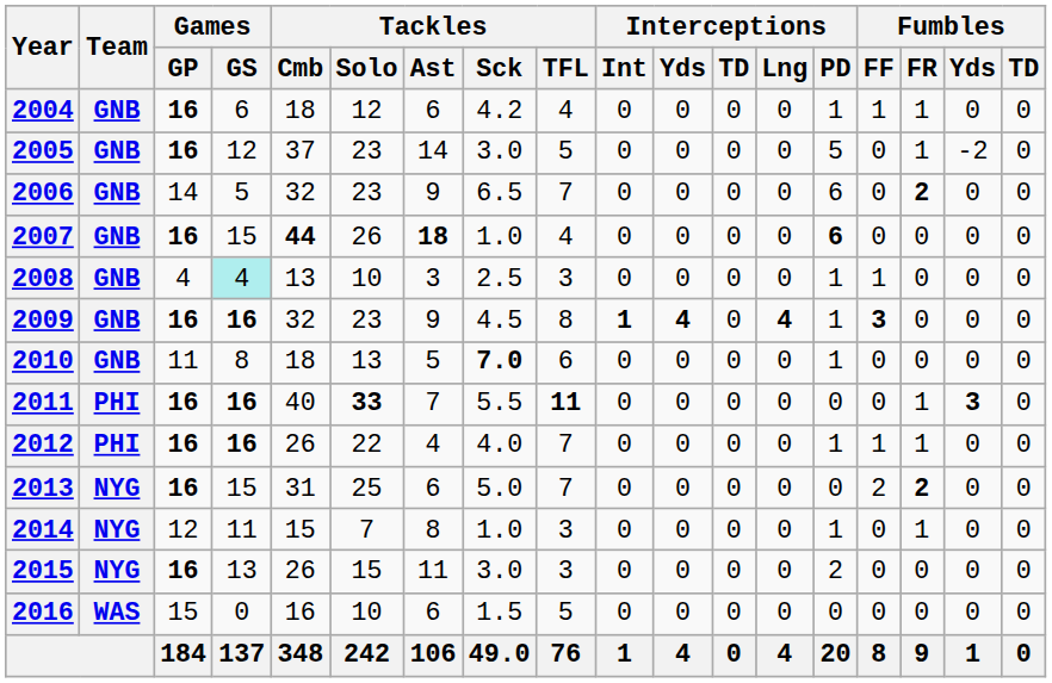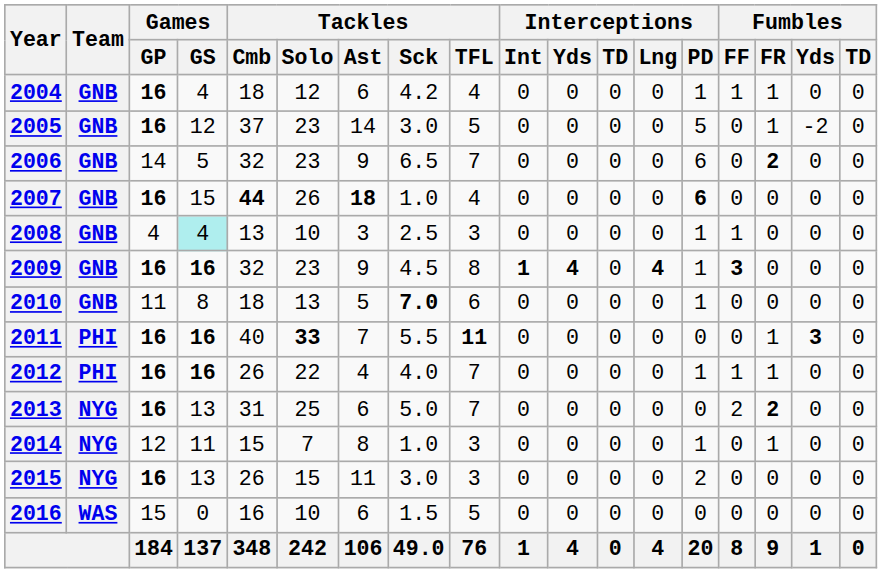 <table class="wikitable" style="text-align:center">
 <tr>
 <th rowspan="2">Year</th>
 <th rowspan="2">Team</th>
 <th colspan="2">Games</th>
 <th colspan="5">Tackles</th>
 <th colspan="5">Interceptions</th>
 <th colspan="4">Fumbles</th>
 </tr>
 <tr>
 <th>GP</th>
 <th>GS</th>
 <th>Cmb</th>
 <th>Solo</th>
 <th>Ast</th>
 <th>Sck</th>
 <th>TFL</th>
 <th>Int</th>
 <th>Yds</th>
 <th>TD</th>
 <th>Lng</th>
 <th>PD</th>
 <th>FF</th>
 <th>FR</th>
 <th>Yds</th>
 <th>TD</th>
 </tr>
 <tr>
 <th><a href='#'>2004</a></th>
 <th><a href='#'>GNB</a></th>
 <td><strong>16</strong></td>
-<td>6</td>
+<td>4</td>
 <td>18</td>
 <td>12</td>
 <td>6</td>
 <td>4.2</td>
 <td>4</td>
 <td>0</td>
 <td>0</td>
 <td>0</td>
 <td>0</td>
 <td>1</td>
 <td>1</td>
 <td>1</td>
 <td>0</td>
 <td>0</td>
 </tr>
 <tr>
 <th><a href='#'>2005</a></th>
 <th><a href='#'>GNB</a></th>
 <td><strong>16</strong></td>
 <td>12</td>
 <td>37</td>
 <td>23</td>
 <td>14</td>
 <td>3.0</td>
 <td>5</td>
 <td>0</td>
 <td>0</td>
 <td>0</td>
 <td>0</td>
 <td>5</td>
 <td>0</td>
 <td>1</td>
 <td>-2</td>
 <td>0</td>
 </tr>
 <tr>
 <th><a href='#'>2006</a></th>
 <th><a href='#'>GNB</a></th>
 <td>14</td>
 <td>5</td>
 <td>32</td>
 <td>23</td>
 <td>9</td>
 <td>6.5</td>
 <td>7</td>
 <td>0</td>
 <td>0</td>
 <td>0</td>
 <td>0</td>
 <td>6</td>
 <td>0</td>
 <td><strong>2</strong></td>
 <td>0</td>
 <td>0</td>
 </tr>
 <tr>
 <th><a href='#'>2007</a></th>
 <th><a href='#'>GNB</a></th>
 <td><strong>16</strong></td>
 <td>15</td>
 <td><strong>44</strong></td>
 <td>26</td>
 <td><strong>18</strong></td>
 <td>1.0</td>
 <td>4</td>
 <td>0</td>
 <td>0</td>
 <td>0</td>
 <td>0</td>
 <td><strong>6</strong></td>
 <td>0</td>
 <td>0</td>
 <td>0</td>
 <td>0</td>
 </tr>
 <tr>
 <th><a href='#'>2008</a></th>
 <th><a href='#'>GNB</a></th>
 <td>4</td>
 <td style="background: paleturquoise;">4</td>
 <td>13</td>
 <td>10</td>
 <td>3</td>
 <td>2.5</td>
 <td>3</td>
 <td>0</td>
 <td>0</td>
 <td>0</td>
 <td>0</td>
 <td>1</td>
 <td>1</td>
 <td>0</td>
 <td>0</td>
 <td>0</td>
 </tr>
 <tr>
 <th><a href='#'>2009</a></th>
 <th><a href='#'>GNB</a></th>
 <td><strong>16</strong></td>
 <td><strong>16</strong></td>
 <td>32</td>
 <td>23</td>
 <td>9</td>
 <td>4.5</td>
 <td>8</td>
 <td><strong>1</strong></td>
 <td><strong>4</strong></td>
 <td>0</td>
 <td><strong>4</strong></td>
 <td>1</td>
 <td><strong>3</strong></td>
 <td>0</td>
 <td>0</td>
 <td>0</td>
 </tr>
 <tr>
 <th><a href='#'>2010</a></th>
 <th><a href='#'>GNB</a></th>
 <td>11</td>
 <td>8</td>
 <td>18</td>
 <td>13</td>
 <td>5</td>
 <td><strong>7.0</strong></td>
 <td>6</td>
 <td>0</td>
 <td>0</td>
 <td>0</td>
 <td>0</td>
 <td>1</td>
 <td>0</td>
 <td>0</td>
 <td>0</td>
 <td>0</td>
 </tr>
 <tr>
 <th><a href='#'>2011</a></th>
 <th><a href='#'>PHI</a></th>
 <td><strong>16</strong></td>
 <td><strong>16</strong></td>
 <td>40</td>
 <td><strong>33</strong></td>
 <td>7</td>
 <td>5.5</td>
 <td><strong>11</strong></td>
 <td>0</td>
 <td>0</td>
 <td>0</td>
 <td>0</td>
 <td>0</td>
 <td>0</td>
 <td>1</td>
 <td><strong>3</strong></td>
 <td>0</td>
 </tr>
 <tr>
 <th><a href='#'>2012</a></th>
 <th><a href='#'>PHI</a></th>
 <td><strong>16</strong></td>
 <td><strong>16</strong></td>
 <td>26</td>
 <td>22</td>
 <td>4</td>
 <td>4.0</td>
 <td>7</td>
 <td>0</td>
 <td>0</td>
 <td>0</td>
 <td>0</td>
 <td>1</td>
 <td>1</td>
 <td>1</td>
 <td>0</td>
 <td>0</td>
 </tr>
 <tr>
 <th><a href='#'>2013</a></th>
 <th><a href='#'>NYG</a></th>
 <td><strong>16</strong></td>
-<td>15</td>
+<td>13</td>
 <td>31</td>
 <td>25</td>
 <td>6</td>
 <td>5.0</td>
 <td>7</td>
 <td>0</td>
 <td>0</td>
 <td>0</td>
 <td>0</td>
 <td>0</td>
 <td>2</td>
 <td><strong>2</strong></td>
 <td>0</td>
 <td>0</td>
 </tr>
 <tr>
 <th><a href='#'>2014</a></th>
 <th><a href='#'>NYG</a></th>
 <td>12</td>
 <td>11</td>
 <td>15</td>
 <td>7</td>
 <td>8</td>
 <td>1.0</td>
 <td>3</td>
 <td>0</td>
 <td>0</td>
 <td>0</td>
 <td>0</td>
 <td>1</td>
 <td>0</td>
 <td>1</td>
 <td>0</td>
 <td>0</td>
 </tr>
 <tr>
 <th><a href='#'>2015</a></th>
 <th><a href='#'>NYG</a></th>
 <td><strong>16</strong></td>
 <td>13</td>
 <td>26</td>
 <td>15</td>
 <td>11</td>
 <td>3.0</td>
 <td>3</td>
 <td>0</td>
 <td>0</td>
 <td>0</td>
 <td>0</td>
 <td>2</td>
 <td>0</td>
 <td>0</td>
 <td>0</td>
 <td>0</td>
 </tr>
 <tr>
 <th><a href='#'>2016</a></th>
 <th><a href='#'>WAS</a></th>
 <td>15</td>
 <td>0</td>
 <td>16</td>
 <td>10</td>
 <td>6</td>
 <td>1.5</td>
 <td>5</td>
 <td>0</td>
 <td>0</td>
 <td>0</td>
 <td>0</td>
 <td>0</td>
 <td>0</td>
 <td>0</td>
 <td>0</td>
 <td>0</td>
 </tr>
 <tr>
 <th colspan="2"></th>
 <th>184</th>
 <th>137</th>
 <th>348</th>
 <th>242</th>
 <th>106</th>
 <th>49.0</th>
 <th>76</th>
 <th>1</th>
 <th>4</th>
 <th>0</th>
 <th>4</th>
 <th>20</th>
 <th>8</th>
 <th>9</th>
 <th>1</th>
 <th>0</th>
 </tr>
 </table>
